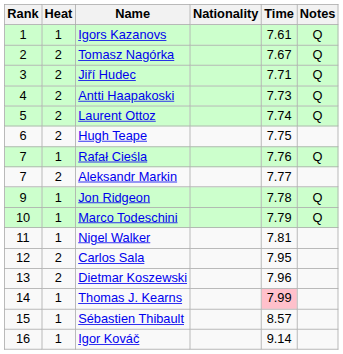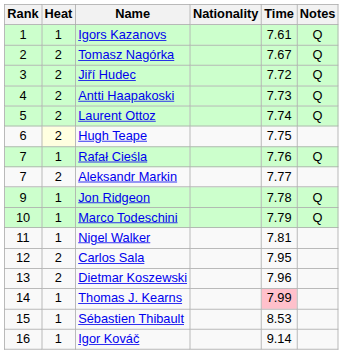 <table class="wikitable sortable" style="text-align:center">
 <tr>
 <th>Rank</th>
 <th>Heat</th>
 <th>Name</th>
 <th>Nationality</th>
 <th>Time</th>
 <th>Notes</th>
 </tr>
 <tr bgcolor=ccffcc>
 <td>1</td>
 <td>1</td>
 <td align="left"><a href='#'>Igors Kazanovs</a></td>
 <td align=left></td>
 <td>7.61</td>
 <td>Q</td>
 </tr>
 <tr bgcolor=ccffcc>
 <td>2</td>
 <td>2</td>
 <td align="left"><a href='#'>Tomasz Nagórka</a></td>
 <td align=left></td>
 <td>7.67</td>
 <td>Q</td>
 </tr>
 <tr bgcolor=ccffcc>
 <td>3</td>
 <td>2</td>
 <td align="left"><a href='#'>Jiří Hudec</a></td>
 <td align=left></td>
-<td>7.71</td>
+<td>7.72</td>
 <td>Q</td>
 </tr>
 <tr bgcolor=ccffcc>
 <td>4</td>
 <td>2</td>
 <td align="left"><a href='#'>Antti Haapakoski</a></td>
 <td align=left></td>
 <td>7.73</td>
 <td>Q</td>
 </tr>
 <tr bgcolor=ccffcc>
 <td>5</td>
 <td>2</td>
 <td align="left"><a href='#'>Laurent Ottoz</a></td>
 <td align=left></td>
 <td>7.74</td>
 <td>Q</td>
 </tr>
 <tr>
 <td>6</td>
-<td>2</td>
+<td style="background: lightyellow;">2</td>
 <td align="left"><a href='#'>Hugh Teape</a></td>
 <td align=left></td>
 <td>7.75</td>
 <td></td>
 </tr>
 <tr bgcolor=ccffcc>
 <td>7</td>
 <td>1</td>
 <td align="left"><a href='#'>Rafał Cieśla</a></td>
 <td align=left></td>
 <td>7.76</td>
 <td>Q</td>
 </tr>
 <tr>
 <td>7</td>
 <td>2</td>
 <td align="left"><a href='#'>Aleksandr Markin</a></td>
 <td align=left></td>
 <td>7.77</td>
 <td></td>
 </tr>
 <tr bgcolor=ccffcc>
 <td>9</td>
 <td>1</td>
 <td align="left"><a href='#'>Jon Ridgeon</a></td>
 <td align=left></td>
 <td>7.78</td>
 <td>Q</td>
 </tr>
 <tr bgcolor=ccffcc>
 <td>10</td>
 <td>1</td>
 <td align="left"><a href='#'>Marco Todeschini</a></td>
 <td align=left></td>
 <td>7.79</td>
 <td>Q</td>
 </tr>
 <tr>
 <td>11</td>
 <td>1</td>
 <td align="left"><a href='#'>Nigel Walker</a></td>
 <td align=left></td>
 <td>7.81</td>
 <td></td>
 </tr>
 <tr>
 <td>12</td>
 <td>2</td>
 <td align="left"><a href='#'>Carlos Sala</a></td>
 <td align=left></td>
 <td>7.95</td>
 <td></td>
 </tr>
 <tr>
 <td>13</td>
 <td>2</td>
 <td align="left"><a href='#'>Dietmar Koszewski</a></td>
 <td align=left></td>
 <td>7.96</td>
 <td></td>
 </tr>
 <tr>
 <td>14</td>
 <td>1</td>
 <td align="left"><a href='#'>Thomas J. Kearns</a></td>
 <td align=left></td>
 <td style="background: pink;">7.99</td>
 <td></td>
 </tr>
 <tr>
 <td>15</td>
 <td>1</td>
 <td align="left"><a href='#'>Sébastien Thibault</a></td>
 <td align=left></td>
-<td>8.57</td>
+<td>8.53</td>
 <td></td>
 </tr>
 <tr>
 <td>16</td>
 <td>1</td>
 <td align="left"><a href='#'>Igor Kováč</a></td>
 <td align=left></td>
 <td>9.14</td>
 <td></td>
 </tr>
 </table>
